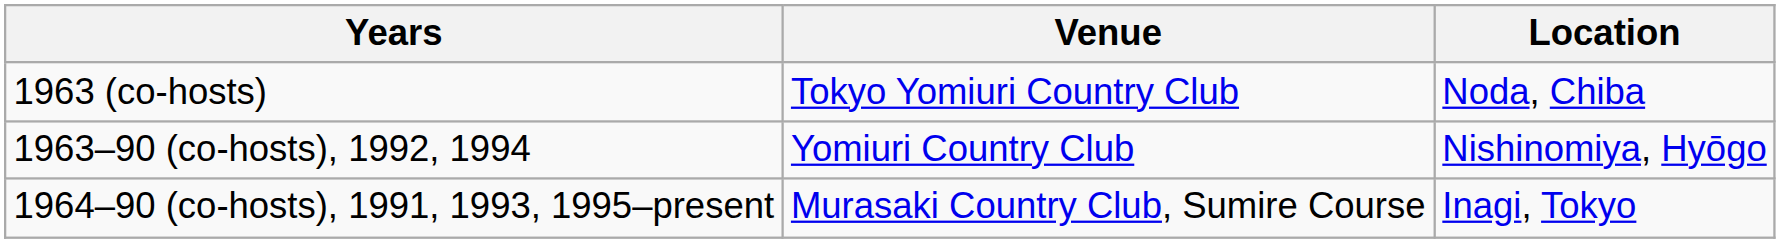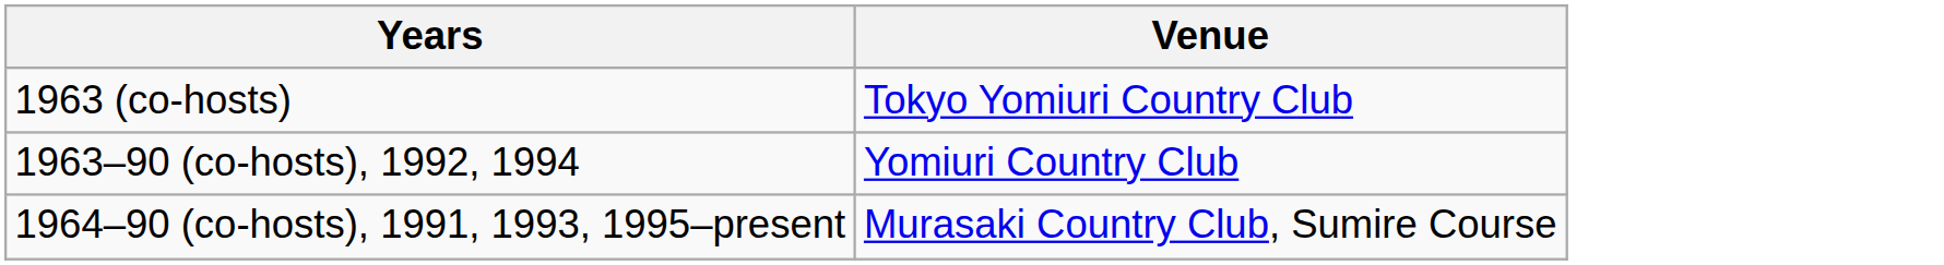 <table class=wikitable>
 <tr>
 <th>Years</th>
 <th>Venue</th>
-<th>Location</th>
 </tr>
 <tr>
 <td>1963 (co-hosts)</td>
 <td><a href='#'>Tokyo Yomiuri Country Club</a></td>
-<td><a href='#'>Noda</a>, <a href='#'>Chiba</a></td>
 </tr>
 <tr>
 <td>1963–90 (co-hosts), 1992, 1994</td>
 <td><a href='#'>Yomiuri Country Club</a></td>
-<td><a href='#'>Nishinomiya</a>, <a href='#'>Hyōgo</a></td>
 </tr>
 <tr>
 <td>1964–90 (co-hosts), 1991, 1993, 1995–present</td>
 <td><a href='#'>Murasaki Country Club</a>, Sumire Course</td>
-<td><a href='#'>Inagi</a>, <a href='#'>Tokyo</a></td>
 </tr>
 </table>
